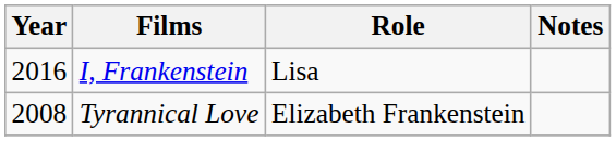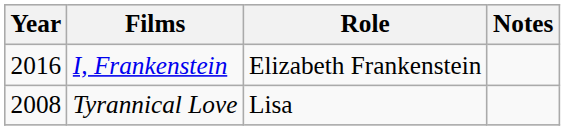 <table class=wikitable>
 <tr>
 <th>Year</th>
 <th>Films</th>
 <th>Role</th>
 <th>Notes</th>
 </tr>
 <tr>
 <td>2016</td>
 <td><em><a href='#'>I, Frankenstein</a></em></td>
-<td>Lisa</td>
+<td>Elizabeth Frankenstein</td>
 <td></td>
 </tr>
 <tr>
 <td>2008</td>
 <td><em>Tyrannical Love</em></td>
-<td>Elizabeth Frankenstein</td>
+<td>Lisa</td>
 <td></td>
 </tr>
 </table>
